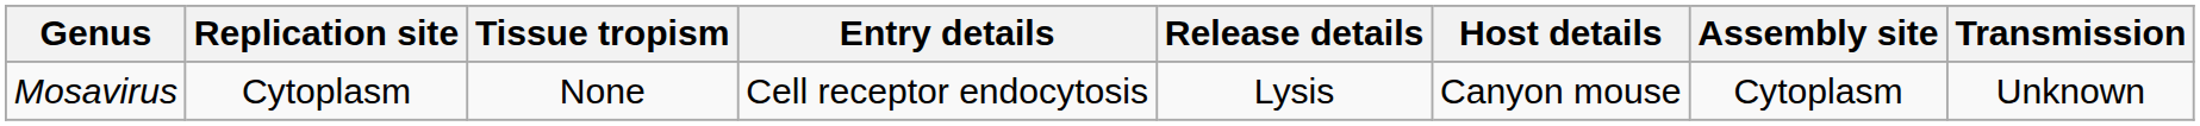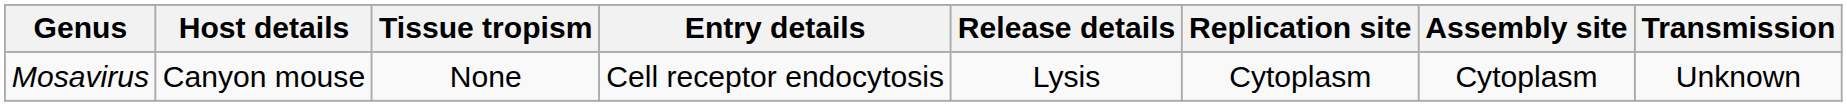 <table class="wikitable sortable" style="text-align:center">
 <tr>
 <th>Genus</th>
-<th>Replication site</th>
+<th>Host details</th>
 <th>Tissue tropism</th>
 <th>Entry details</th>
 <th>Release details</th>
-<th>Host details</th>
+<th>Replication site</th>
 <th>Assembly site</th>
 <th>Transmission</th>
 </tr>
 <tr>
 <td><em>Mosavirus</em></td>
-<td>Cytoplasm</td>
+<td>Canyon mouse</td>
 <td>None</td>
 <td>Cell receptor endocytosis</td>
 <td>Lysis</td>
-<td>Canyon mouse</td>
+<td>Cytoplasm</td>
 <td>Cytoplasm</td>
 <td>Unknown</td>
 </tr>
 </table>
